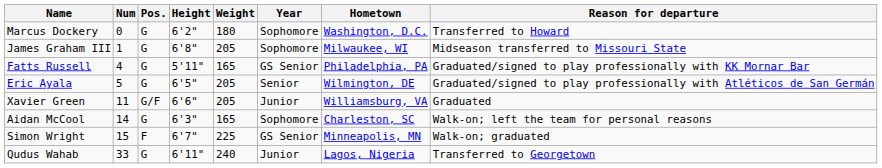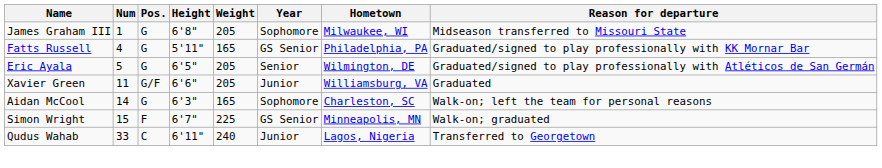 <table class="wikitable sortable" border="1">
 <tr>
 <th>Name</th>
 <th>Num</th>
 <th>Pos.</th>
 <th>Height</th>
 <th>Weight</th>
 <th>Year</th>
 <th>Hometown</th>
 <th class="unsortable">Reason for departure</th>
-</tr>
-<tr>
-<td>Marcus Dockery</td>
-<td>0</td>
-<td>G</td>
-<td>6'2"</td>
-<td>180</td>
-<td>Sophomore</td>
-<td><a href='#'>Washington, D.C.</a></td>
-<td>Transferred to <a href='#'>Howard</a></td>
 </tr>
 <tr>
 <td>James Graham III</td>
 <td>1</td>
 <td>G</td>
 <td>6'8"</td>
 <td>205</td>
 <td>Sophomore</td>
 <td><a href='#'>Milwaukee, WI</a></td>
 <td>Midseason transferred to <a href='#'>Missouri State</a></td>
 </tr>
 <tr>
 <td><a href='#'>Fatts Russell</a></td>
 <td>4</td>
 <td>G</td>
 <td>5'11"</td>
 <td>165</td>
 <td>GS Senior</td>
 <td><a href='#'>Philadelphia, PA</a></td>
 <td>Graduated/signed to play professionally with <a href='#'>KK Mornar Bar</a></td>
 </tr>
 <tr>
 <td><a href='#'>Eric Ayala</a></td>
 <td>5</td>
 <td>G</td>
 <td>6'5"</td>
 <td>205</td>
 <td>Senior</td>
 <td><a href='#'>Wilmington, DE</a></td>
 <td>Graduated/signed to play professionally with <a href='#'>Atléticos de San Germán</a></td>
 </tr>
 <tr>
 <td>Xavier Green</td>
 <td>11</td>
 <td>G/F</td>
 <td>6'6"</td>
 <td>205</td>
 <td>Junior</td>
 <td><a href='#'>Williamsburg, VA</a></td>
 <td>Graduated</td>
 </tr>
 <tr>
 <td>Aidan McCool</td>
 <td>14</td>
 <td>G</td>
 <td>6'3"</td>
 <td>165</td>
 <td>Sophomore</td>
 <td><a href='#'>Charleston, SC</a></td>
 <td>Walk-on; left the team for personal reasons</td>
 </tr>
 <tr>
 <td>Simon Wright</td>
 <td>15</td>
 <td>F</td>
 <td>6'7"</td>
 <td>225</td>
 <td>GS Senior</td>
 <td><a href='#'>Minneapolis, MN</a></td>
 <td>Walk-on; graduated</td>
 </tr>
 <tr>
 <td>Qudus Wahab</td>
 <td>33</td>
-<td>G</td>
+<td>C</td>
 <td>6'11"</td>
 <td>240</td>
 <td>Junior</td>
 <td><a href='#'>Lagos, Nigeria</a></td>
 <td>Transferred to <a href='#'>Georgetown</a></td>
 </tr>
 </table>
